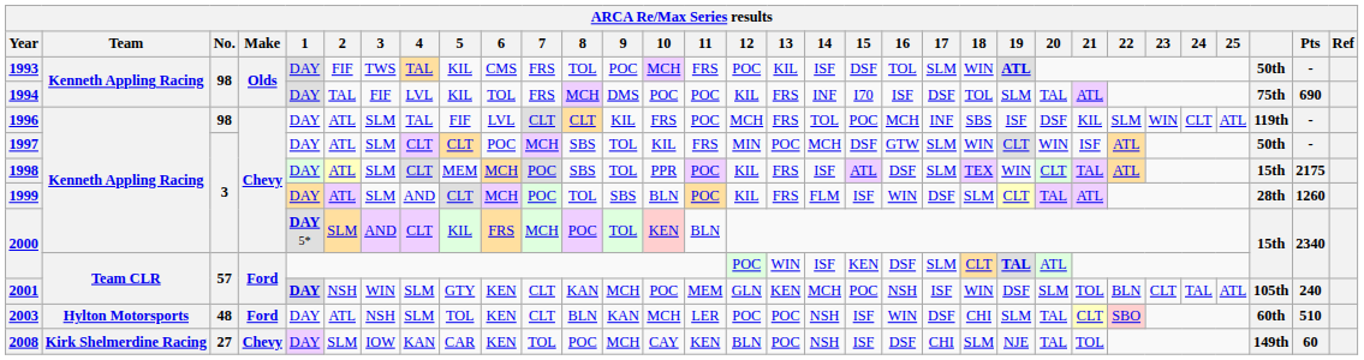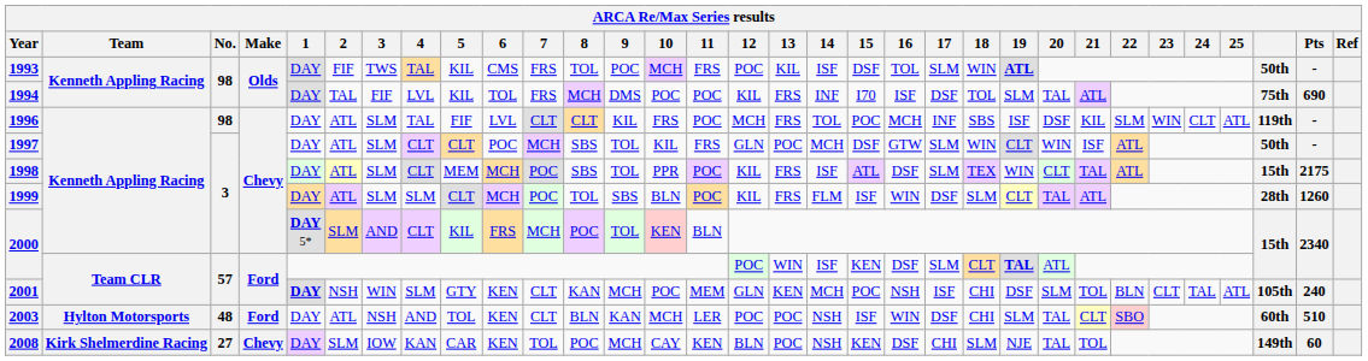 <table class="wikitable" style="text-align:center; font-size:75%">
 <tr>
 <th colspan=45><a href='#'>ARCA Re/Max Series</a> results</th>
 </tr>
 <tr>
 <th>Year</th>
 <th>Team</th>
 <th>No.</th>
 <th>Make</th>
 <th>1</th>
 <th>2</th>
 <th>3</th>
 <th>4</th>
 <th>5</th>
 <th>6</th>
 <th>7</th>
 <th>8</th>
 <th>9</th>
 <th>10</th>
 <th>11</th>
 <th>12</th>
 <th>13</th>
 <th>14</th>
 <th>15</th>
 <th>16</th>
 <th>17</th>
 <th>18</th>
 <th>19</th>
 <th>20</th>
 <th>21</th>
 <th>22</th>
 <th>23</th>
 <th>24</th>
 <th>25</th>
 <th></th>
 <th>Pts</th>
 <th>Ref</th>
 </tr>
 <tr>
 <th><a href='#'>1993</a></th>
 <th rowspan=2><a href='#'>Kenneth Appling Racing</a></th>
 <th rowspan=2>98</th>
 <th rowspan=2><a href='#'>Olds</a></th>
 <td style="background:#DFDFDF;"><a href='#'>DAY</a><br></td>
 <td><a href='#'>FIF</a></td>
 <td><a href='#'>TWS</a></td>
 <td style="background:#FFDF9F;"><a href='#'>TAL</a><br></td>
 <td><a href='#'>KIL</a></td>
 <td><a href='#'>CMS</a></td>
 <td><a href='#'>FRS</a></td>
 <td><a href='#'>TOL</a></td>
 <td><a href='#'>POC</a></td>
 <td style="background:#EFCFFF;"><a href='#'>MCH</a><br></td>
 <td><a href='#'>FRS</a></td>
 <td><a href='#'>POC</a></td>
 <td><a href='#'>KIL</a></td>
 <td><a href='#'>ISF</a></td>
 <td><a href='#'>DSF</a></td>
 <td><a href='#'>TOL</a></td>
 <td><a href='#'>SLM</a></td>
 <td><a href='#'>WIN</a></td>
 <td style="background:#DFDFDF;"><strong><a href='#'>ATL</a></strong><br></td>
 <td colspan=6></td>
 <th>50th</th>
 <th>-</th>
 <th></th>
 </tr>
 <tr>
 <th><a href='#'>1994</a></th>
 <td style="background:#DFDFDF;"><a href='#'>DAY</a><br></td>
 <td><a href='#'>TAL</a></td>
 <td><a href='#'>FIF</a></td>
 <td><a href='#'>LVL</a></td>
 <td><a href='#'>KIL</a></td>
 <td><a href='#'>TOL</a></td>
 <td><a href='#'>FRS</a></td>
 <td style="background:#EFCFFF;"><a href='#'>MCH</a><br></td>
 <td><a href='#'>DMS</a></td>
 <td><a href='#'>POC</a></td>
 <td><a href='#'>POC</a></td>
 <td><a href='#'>KIL</a></td>
 <td><a href='#'>FRS</a></td>
 <td><a href='#'>INF</a></td>
 <td><a href='#'>I70</a></td>
 <td><a href='#'>ISF</a></td>
 <td><a href='#'>DSF</a></td>
 <td><a href='#'>TOL</a></td>
 <td><a href='#'>SLM</a></td>
 <td><a href='#'>TAL</a></td>
 <td style="background:#EFCFFF;"><a href='#'>ATL</a><br></td>
 <td colspan=4></td>
 <th>75th</th>
 <th>690</th>
 <th></th>
 </tr>
 <tr>
 <th><a href='#'>1996</a></th>
 <th rowspan=5><a href='#'>Kenneth Appling Racing</a></th>
 <th>98</th>
 <th rowspan=5><a href='#'>Chevy</a></th>
 <td><a href='#'>DAY</a></td>
 <td><a href='#'>ATL</a></td>
 <td><a href='#'>SLM</a></td>
 <td><a href='#'>TAL</a></td>
 <td><a href='#'>FIF</a></td>
 <td><a href='#'>LVL</a></td>
 <td style="background:#DFDFDF;"><a href='#'>CLT</a><br></td>
 <td style="background:#FFDF9F;"><a href='#'>CLT</a><br></td>
 <td><a href='#'>KIL</a></td>
 <td><a href='#'>FRS</a></td>
 <td><a href='#'>POC</a></td>
 <td><a href='#'>MCH</a></td>
 <td><a href='#'>FRS</a></td>
 <td><a href='#'>TOL</a></td>
 <td><a href='#'>POC</a></td>
 <td><a href='#'>MCH</a></td>
 <td><a href='#'>INF</a></td>
 <td><a href='#'>SBS</a></td>
 <td><a href='#'>ISF</a></td>
 <td><a href='#'>DSF</a></td>
 <td><a href='#'>KIL</a></td>
 <td><a href='#'>SLM</a></td>
 <td><a href='#'>WIN</a></td>
 <td><a href='#'>CLT</a></td>
 <td><a href='#'>ATL</a></td>
 <th>119th</th>
 <th>-</th>
 <th></th>
 </tr>
 <tr>
 <th><a href='#'>1997</a></th>
 <th rowspan=4>3</th>
 <td><a href='#'>DAY</a></td>
 <td><a href='#'>ATL</a></td>
 <td><a href='#'>SLM</a></td>
 <td style="background:#EFCFFF;"><a href='#'>CLT</a><br></td>
 <td style="background:#FFDF9F;"><a href='#'>CLT</a><br></td>
 <td><a href='#'>POC</a></td>
 <td style="background:#EFCFFF;"><a href='#'>MCH</a><br></td>
 <td><a href='#'>SBS</a></td>
 <td><a href='#'>TOL</a></td>
 <td><a href='#'>KIL</a></td>
 <td><a href='#'>FRS</a></td>
-<td><a href='#'>MIN</a></td>
+<td><a href='#'>GLN</a></td>
 <td><a href='#'>POC</a></td>
 <td><a href='#'>MCH</a></td>
 <td><a href='#'>DSF</a></td>
 <td><a href='#'>GTW</a></td>
 <td><a href='#'>SLM</a></td>
 <td><a href='#'>WIN</a></td>
 <td style="background:#DFDFDF;"><a href='#'>CLT</a><br></td>
 <td><a href='#'>WIN</a></td>
 <td><a href='#'>ISF</a></td>
 <td style="background:#FFDF9F;"><a href='#'>ATL</a><br></td>
 <td colspan=3></td>
 <th>50th</th>
 <th>-</th>
 <th></th>
 </tr>
 <tr>
 <th><a href='#'>1998</a></th>
 <td style="background:#DFFFDF;"><a href='#'>DAY</a><br></td>
 <td style="background:#FFFFBF;"><a href='#'>ATL</a><br></td>
 <td><a href='#'>SLM</a></td>
 <td style="background:#DFDFDF;"><a href='#'>CLT</a><br></td>
 <td><a href='#'>MEM</a></td>
 <td style="background:#FFDF9F;"><a href='#'>MCH</a><br></td>
 <td style="background:#DFDFDF;"><a href='#'>POC</a><br></td>
 <td><a href='#'>SBS</a></td>
 <td><a href='#'>TOL</a></td>
 <td><a href='#'>PPR</a></td>
 <td style="background:#EFCFFF;"><a href='#'>POC</a><br></td>
 <td><a href='#'>KIL</a></td>
 <td><a href='#'>FRS</a></td>
 <td><a href='#'>ISF</a></td>
 <td style="background:#EFCFFF;"><a href='#'>ATL</a><br></td>
 <td><a href='#'>DSF</a></td>
 <td><a href='#'>SLM</a></td>
 <td style="background:#EFCFFF;"><a href='#'>TEX</a><br></td>
 <td><a href='#'>WIN</a></td>
 <td style="background:#DFFFDF;"><a href='#'>CLT</a><br></td>
 <td style="background:#EFCFFF;"><a href='#'>TAL</a><br></td>
 <td style="background:#FFDF9F;"><a href='#'>ATL</a><br></td>
 <td colspan=3></td>
 <th>15th</th>
 <th>2175</th>
 <th></th>
 </tr>
 <tr>
 <th><a href='#'>1999</a></th>
 <td style="background:#FFDF9F;"><a href='#'>DAY</a><br></td>
 <td style="background:#EFCFFF;"><a href='#'>ATL</a><br></td>
 <td><a href='#'>SLM</a></td>
-<td><a href='#'>AND</a></td>
+<td><a href='#'>SLM</a></td>
 <td style="background:#DFDFDF;"><a href='#'>CLT</a><br></td>
 <td style="background:#EFCFFF;"><a href='#'>MCH</a><br></td>
 <td style="background:#DFFFDF;"><a href='#'>POC</a><br></td>
 <td><a href='#'>TOL</a></td>
 <td><a href='#'>SBS</a></td>
 <td><a href='#'>BLN</a></td>
 <td style="background:#FFDF9F;"><a href='#'>POC</a><br></td>
 <td><a href='#'>KIL</a></td>
 <td><a href='#'>FRS</a></td>
 <td><a href='#'>FLM</a></td>
 <td><a href='#'>ISF</a></td>
 <td><a href='#'>WIN</a></td>
 <td><a href='#'>DSF</a></td>
 <td><a href='#'>SLM</a></td>
 <td style="background:#FFFFBF;"><a href='#'>CLT</a><br></td>
 <td style="background:#EFCFFF;"><a href='#'>TAL</a><br></td>
 <td style="background:#EFCFFF;"><a href='#'>ATL</a><br></td>
 <td colspan=4></td>
 <th>28th</th>
 <th>1260</th>
 <th></th>
 </tr>
 <tr>
 <th rowspan=2><a href='#'>2000</a></th>
 <td style="background:#DFDFDF;"><strong><a href='#'>DAY</a></strong><br><small>5*</small></td>
 <td style="background:#FFDF9F;"><a href='#'>SLM</a><br></td>
 <td style="background:#EFCFFF;"><a href='#'>AND</a><br></td>
 <td style="background:#EFCFFF;"><a href='#'>CLT</a><br></td>
 <td style="background:#DFFFDF;"><a href='#'>KIL</a><br></td>
 <td style="background:#FFDF9F;"><a href='#'>FRS</a><br></td>
 <td style="background:#DFFFDF;"><a href='#'>MCH</a><br></td>
 <td style="background:#EFCFFF;"><a href='#'>POC</a><br></td>
 <td style="background:#DFFFDF;"><a href='#'>TOL</a><br></td>
 <td style="background:#FFCFCF;"><a href='#'>KEN</a><br></td>
 <td><a href='#'>BLN</a></td>
 <td colspan=14></td>
 <th rowspan=2>15th</th>
 <th rowspan=2>2340</th>
 <th rowspan=2></th>
 </tr>
 <tr>
 <th rowspan=2><a href='#'>Team CLR</a></th>
 <th rowspan=2>57</th>
 <th rowspan=2><a href='#'>Ford</a></th>
 <td colspan=11></td>
 <td style="background:#DFFFDF;"><a href='#'>POC</a><br></td>
 <td><a href='#'>WIN</a></td>
 <td><a href='#'>ISF</a></td>
 <td><a href='#'>KEN</a></td>
 <td><a href='#'>DSF</a></td>
 <td><a href='#'>SLM</a></td>
 <td style="background:#FFDF9F;"><a href='#'>CLT</a><br></td>
 <td style="background:#DFDFDF;"><strong><a href='#'>TAL</a></strong><br></td>
 <td style="background:#DFFFDF;"><a href='#'>ATL</a><br></td>
 <td colspan=5></td>
 </tr>
 <tr>
 <th><a href='#'>2001</a></th>
 <td style="background:#DFDFDF;"><strong><a href='#'>DAY</a></strong><br></td>
 <td><a href='#'>NSH</a></td>
 <td><a href='#'>WIN</a></td>
 <td><a href='#'>SLM</a></td>
 <td><a href='#'>GTY</a></td>
 <td><a href='#'>KEN</a></td>
 <td><a href='#'>CLT</a></td>
 <td><a href='#'>KAN</a></td>
 <td><a href='#'>MCH</a></td>
 <td><a href='#'>POC</a></td>
 <td><a href='#'>MEM</a></td>
 <td><a href='#'>GLN</a></td>
 <td><a href='#'>KEN</a></td>
 <td><a href='#'>MCH</a></td>
 <td><a href='#'>POC</a></td>
 <td><a href='#'>NSH</a></td>
 <td><a href='#'>ISF</a></td>
-<td><a href='#'>WIN</a></td>
+<td><a href='#'>CHI</a></td>
 <td><a href='#'>DSF</a></td>
 <td><a href='#'>SLM</a></td>
 <td><a href='#'>TOL</a></td>
 <td><a href='#'>BLN</a></td>
 <td><a href='#'>CLT</a></td>
 <td><a href='#'>TAL</a></td>
 <td><a href='#'>ATL</a></td>
 <th>105th</th>
 <th>240</th>
 <th></th>
 </tr>
 <tr>
 <th><a href='#'>2003</a></th>
 <th><a href='#'>Hylton Motorsports</a></th>
 <th>48</th>
 <th><a href='#'>Ford</a></th>
 <td><a href='#'>DAY</a></td>
 <td><a href='#'>ATL</a></td>
 <td><a href='#'>NSH</a></td>
-<td><a href='#'>SLM</a></td>
+<td><a href='#'>AND</a></td>
 <td><a href='#'>TOL</a></td>
 <td><a href='#'>KEN</a></td>
 <td><a href='#'>CLT</a></td>
 <td><a href='#'>BLN</a></td>
 <td><a href='#'>KAN</a></td>
 <td><a href='#'>MCH</a></td>
 <td><a href='#'>LER</a></td>
 <td><a href='#'>POC</a></td>
 <td><a href='#'>POC</a></td>
 <td><a href='#'>NSH</a></td>
 <td><a href='#'>ISF</a></td>
 <td><a href='#'>WIN</a></td>
 <td><a href='#'>DSF</a></td>
 <td><a href='#'>CHI</a></td>
 <td><a href='#'>SLM</a></td>
 <td><a href='#'>TAL</a></td>
 <td style="background:#FFFFBF;"><a href='#'>CLT</a><br></td>
 <td style="background:#FFCFCF;"><a href='#'>SBO</a><br></td>
 <td colspan=3></td>
 <th>60th</th>
 <th>510</th>
 <th></th>
 </tr>
 <tr>
 <th><a href='#'>2008</a></th>
 <th><a href='#'>Kirk Shelmerdine Racing</a></th>
 <th>27</th>
 <th><a href='#'>Chevy</a></th>
 <td style="background:#EFCFFF;"><a href='#'>DAY</a><br></td>
 <td><a href='#'>SLM</a></td>
 <td><a href='#'>IOW</a></td>
 <td><a href='#'>KAN</a></td>
 <td><a href='#'>CAR</a></td>
 <td><a href='#'>KEN</a></td>
 <td><a href='#'>TOL</a></td>
 <td><a href='#'>POC</a></td>
 <td><a href='#'>MCH</a></td>
 <td><a href='#'>CAY</a></td>
 <td><a href='#'>KEN</a></td>
 <td><a href='#'>BLN</a></td>
 <td><a href='#'>POC</a></td>
 <td><a href='#'>NSH</a></td>
-<td><a href='#'>ISF</a></td>
+<td><a href='#'>KEN</a></td>
 <td><a href='#'>DSF</a></td>
 <td><a href='#'>CHI</a></td>
 <td><a href='#'>SLM</a></td>
 <td><a href='#'>NJE</a></td>
 <td><a href='#'>TAL</a></td>
 <td><a href='#'>TOL</a></td>
 <td colspan=4></td>
 <th>149th</th>
 <th>60</th>
 <th></th>
 </tr>
 </table>
